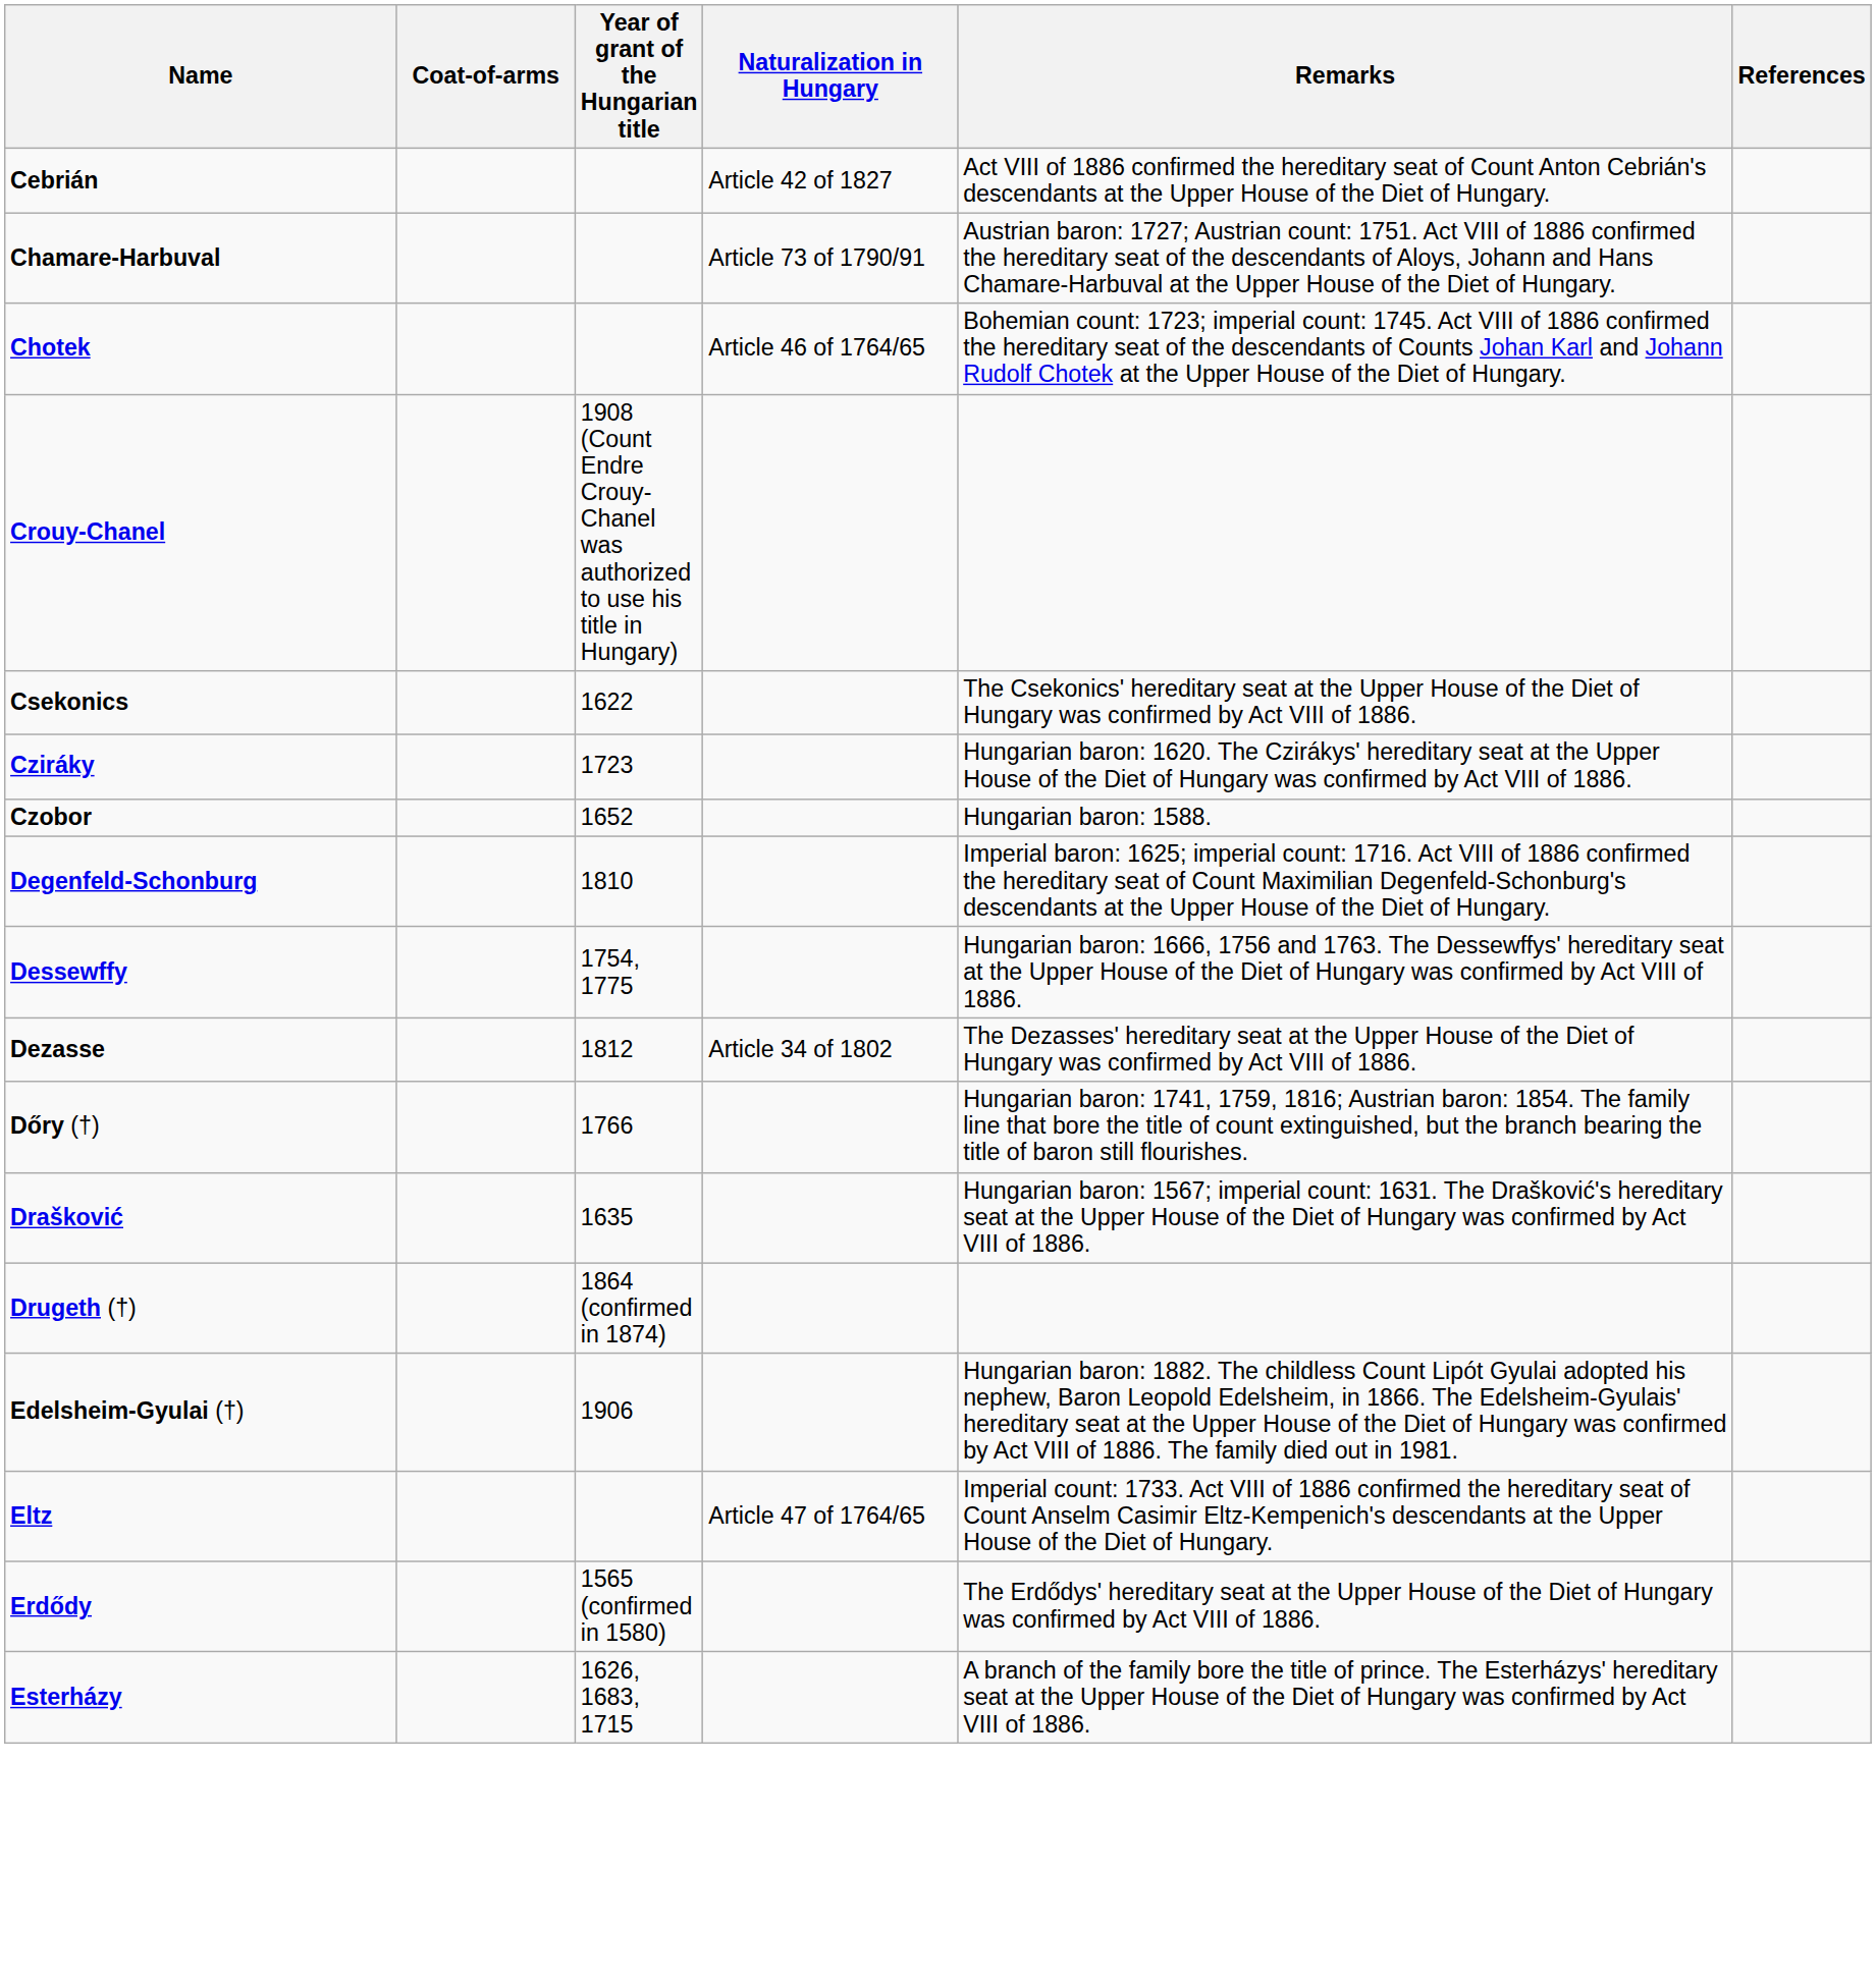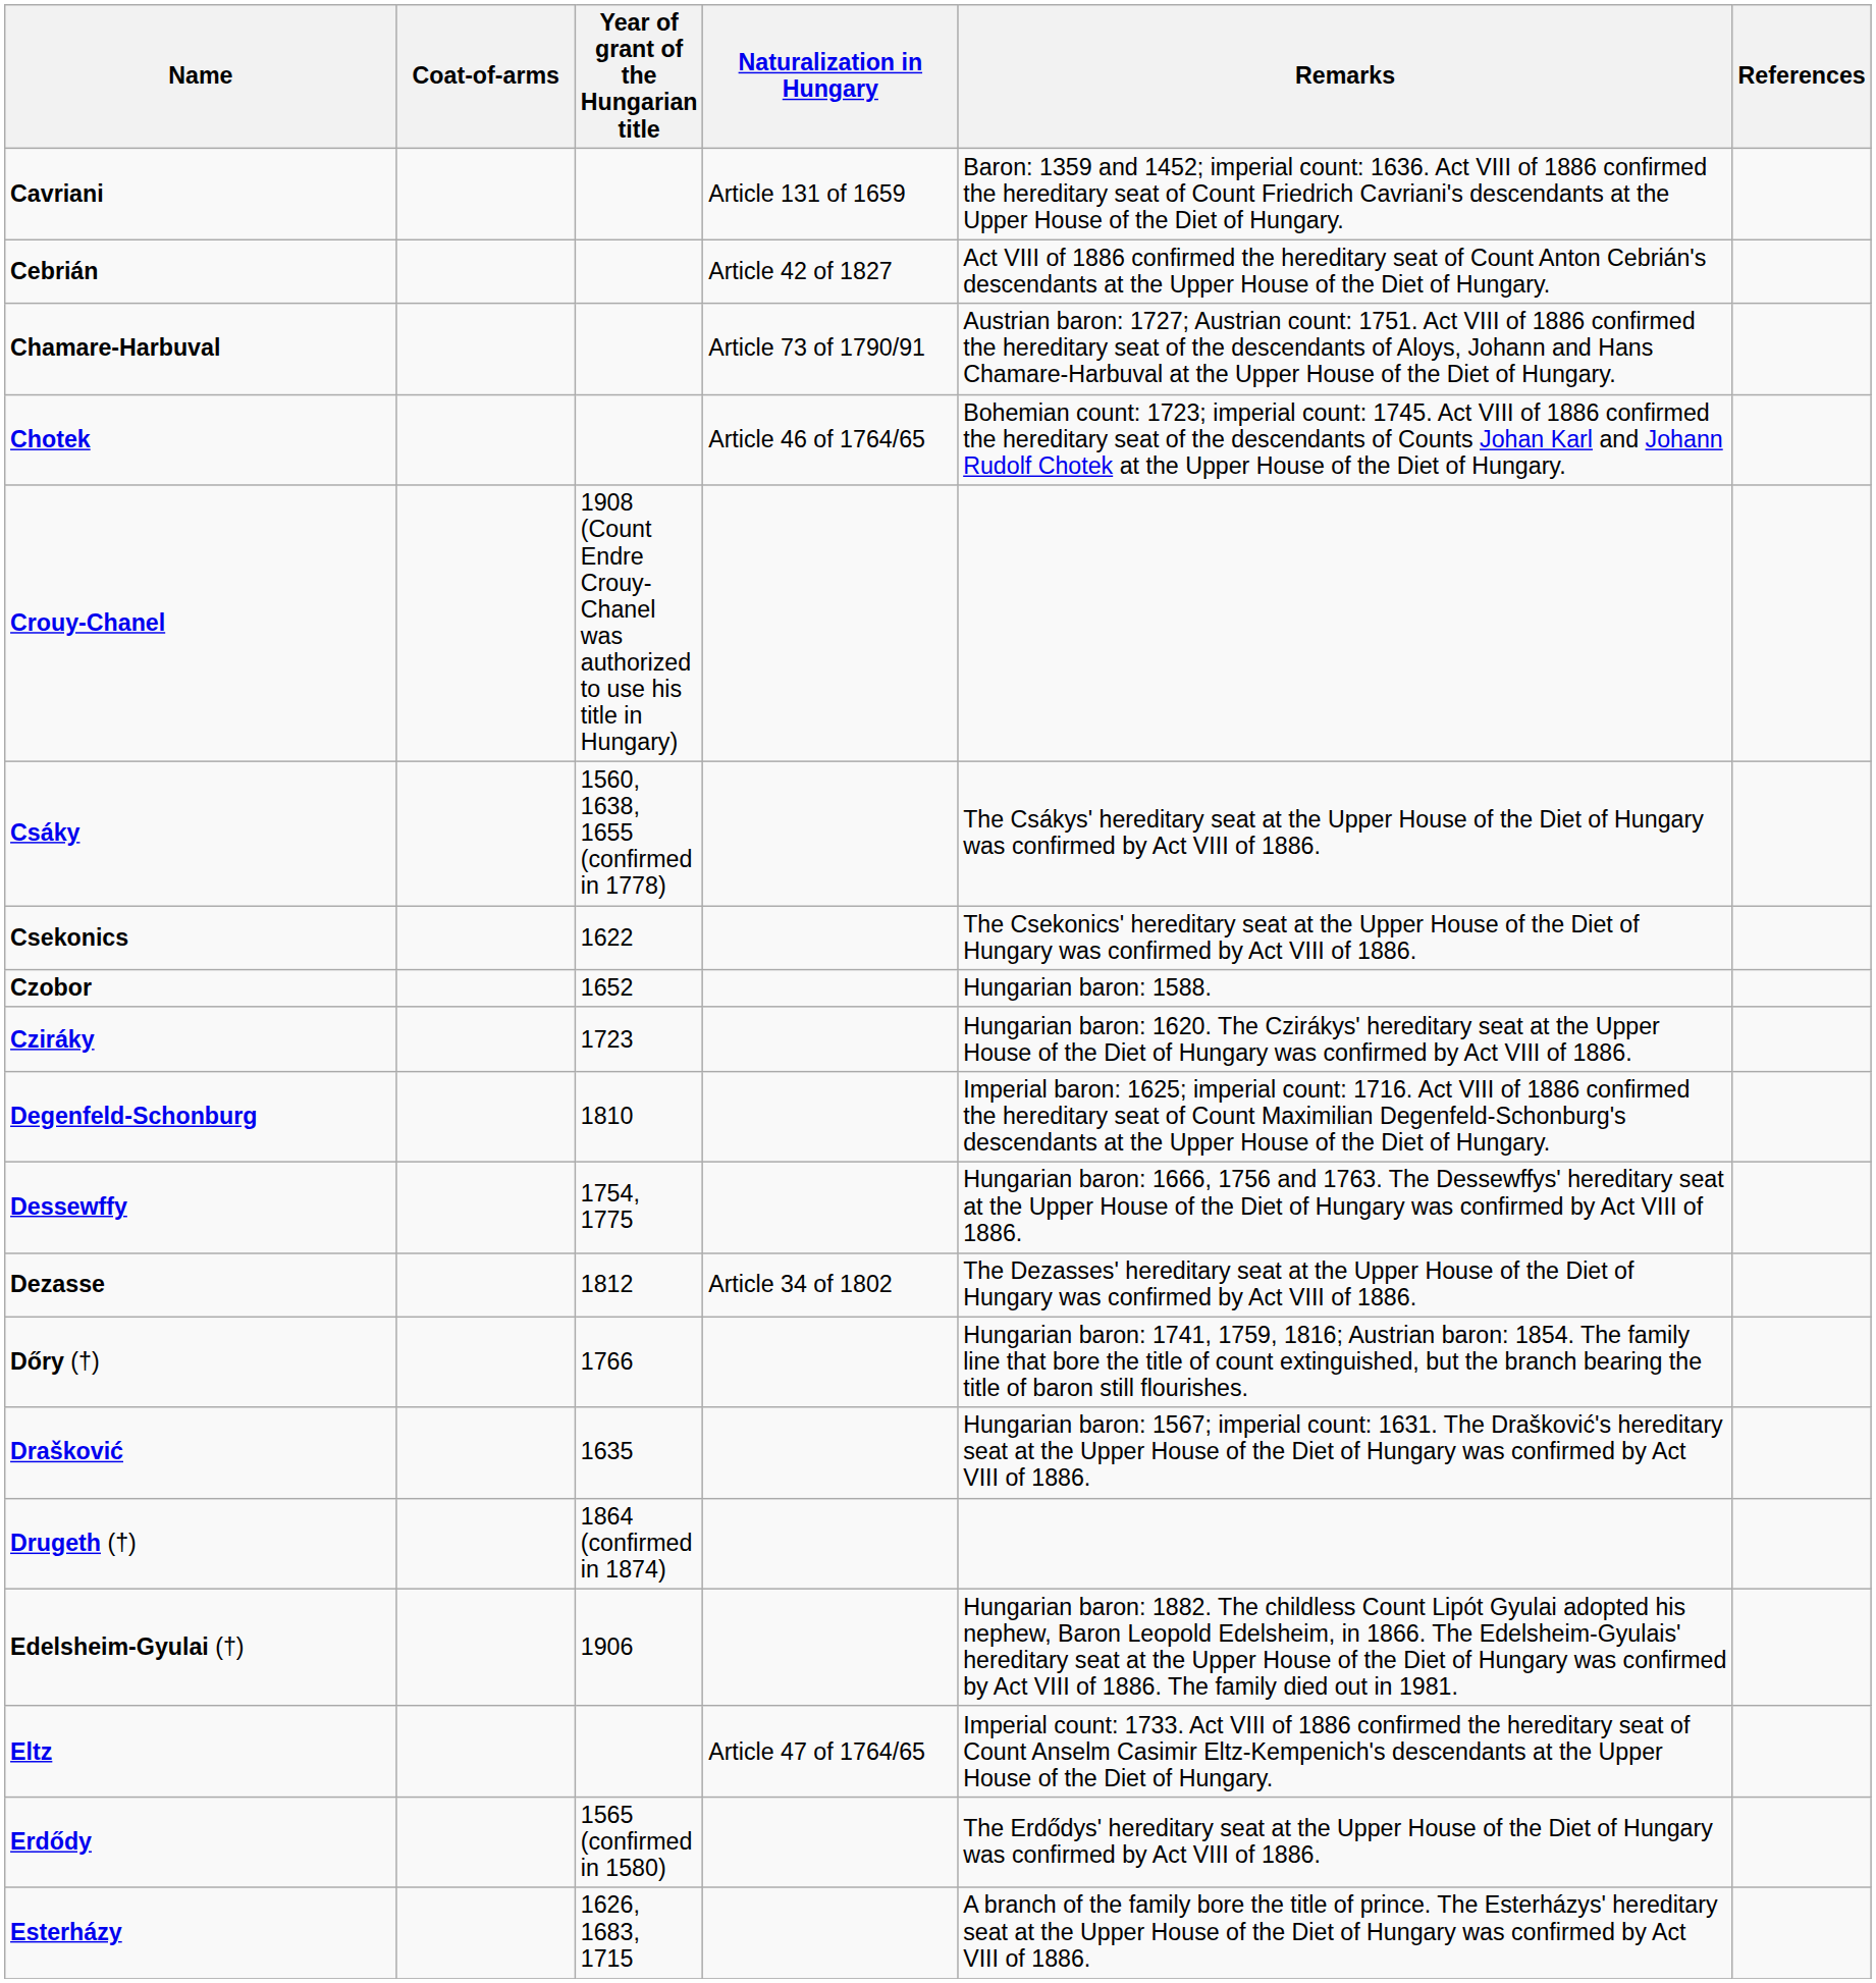 <table class="wikitable sortable" style="width: 100%">
 <tr>
 <th scope="col" width="22%">Name</th>
 <th scope="col" class="unsortable" width="10%">Coat-of-arms</th>
 <th scope="col" width="5%">Year of grant of the Hungarian title</th>
 <th scope="col" width="14%"><a href='#'>Naturalization in Hungary</a></th>
 <th scope="col" class="unsortable" width="44%">Remarks</th>
 <th scope="col" class="unsortable" width="5%">References</th>
+</tr>
+<tr>
+<td><strong>Cavriani</strong></td>
+<td></td>
+<td></td>
+<td>Article 131 of 1659</td>
+<td>Baron: 1359 and 1452; imperial count: 1636. Act VIII of 1886 confirmed the hereditary seat of Count Friedrich Cavriani's descendants at the Upper House of the Diet of Hungary.</td>
+<td></td>
 </tr>
 <tr>
 <td><strong>Cebrián</strong></td>
 <td></td>
 <td></td>
 <td>Article 42 of 1827</td>
 <td>Act VIII of 1886 confirmed the hereditary seat of Count Anton Cebrián's descendants at the Upper House of the Diet of Hungary.</td>
 <td></td>
 </tr>
 <tr>
 <td><strong>Chamare-Harbuval</strong></td>
 <td></td>
 <td></td>
 <td>Article 73 of 1790/91</td>
 <td>Austrian baron: 1727; Austrian count: 1751. Act VIII of 1886 confirmed the hereditary seat of the descendants of Aloys, Johann and Hans Chamare-Harbuval at the Upper House of the Diet of Hungary.</td>
 <td></td>
 </tr>
 <tr>
 <td><strong><a href='#'>Chotek</a></strong></td>
 <td></td>
 <td></td>
 <td>Article 46 of 1764/65</td>
 <td>Bohemian count: 1723; imperial count: 1745. Act VIII of 1886 confirmed the hereditary seat of the descendants of Counts <a href='#'>Johan Karl</a> and <a href='#'>Johann Rudolf Chotek</a> at the Upper House of the Diet of Hungary.</td>
 <td></td>
 </tr>
 <tr>
 <td><strong><a href='#'>Crouy-Chanel</a></strong></td>
 <td></td>
 <td>1908 (Count Endre Crouy-Chanel was authorized to use his title in Hungary)</td>
 <td></td>
 <td></td>
 <td></td>
 </tr>
 <tr>
+<td><strong><a href='#'>Csáky</a></strong></td>
+<td></td>
+<td>1560, 1638, 1655 (confirmed in 1778)</td>
+<td></td>
+<td>The Csákys' hereditary seat at the Upper House of the Diet of Hungary was confirmed by Act VIII of 1886.</td>
+<td></td>
+</tr>
+<tr>
 <td><strong>Csekonics</strong></td>
 <td></td>
 <td>1622</td>
 <td></td>
 <td>The Csekonics' hereditary seat at the Upper House of the Diet of Hungary was confirmed by Act VIII of 1886.</td>
 <td></td>
 </tr>
 <tr>
+<td><strong>Czobor</strong></td>
+<td></td>
+<td>1652</td>
+<td></td>
+<td>Hungarian baron: 1588.</td>
+<td></td>
+</tr>
+<tr>
 <td><strong><a href='#'>Cziráky</a></strong></td>
 <td></td>
 <td>1723</td>
 <td></td>
 <td>Hungarian baron: 1620. The Czirákys' hereditary seat at the Upper House of the Diet of Hungary was confirmed by Act VIII of 1886.</td>
-<td></td>
-</tr>
-<tr>
-<td><strong>Czobor</strong></td>
-<td></td>
-<td>1652</td>
-<td></td>
-<td>Hungarian baron: 1588.</td>
 <td></td>
 </tr>
 <tr>
 <td><strong><a href='#'>Degenfeld-Schonburg</a></strong></td>
 <td></td>
 <td>1810</td>
 <td></td>
 <td>Imperial baron: 1625; imperial count: 1716. Act VIII of 1886 confirmed the hereditary seat of Count Maximilian Degenfeld-Schonburg's descendants at the Upper House of the Diet of Hungary.</td>
 <td></td>
 </tr>
 <tr>
 <td><strong><a href='#'>Dessewffy</a></strong></td>
 <td></td>
 <td>1754, 1775</td>
 <td></td>
 <td>Hungarian baron: 1666, 1756 and 1763. The Dessewffys' hereditary seat at the Upper House of the Diet of Hungary was confirmed by Act VIII of 1886.</td>
 <td></td>
 </tr>
 <tr>
 <td><strong>Dezasse</strong></td>
 <td></td>
 <td>1812</td>
 <td>Article 34 of 1802</td>
 <td>The Dezasses' hereditary seat at the Upper House of the Diet of Hungary was confirmed by Act VIII of 1886.</td>
 <td></td>
 </tr>
 <tr>
 <td><strong>Dőry</strong> (†)</td>
 <td></td>
 <td>1766</td>
 <td></td>
 <td>Hungarian baron: 1741, 1759, 1816; Austrian baron: 1854. The family line that bore the title of count extinguished, but the branch bearing the title of baron still flourishes.</td>
 <td></td>
 </tr>
 <tr>
 <td><strong><a href='#'>Drašković</a></strong></td>
 <td></td>
 <td>1635</td>
 <td></td>
 <td>Hungarian baron: 1567; imperial count: 1631. The Drašković's hereditary seat at the Upper House of the Diet of Hungary was confirmed by Act VIII of 1886.</td>
 <td></td>
 </tr>
 <tr>
 <td><strong><a href='#'>Drugeth</a></strong> (†)</td>
 <td></td>
 <td>1864 (confirmed in 1874)</td>
 <td></td>
 <td></td>
 <td></td>
 </tr>
 <tr>
 <td><strong>Edelsheim-Gyulai</strong> (†)</td>
 <td></td>
 <td>1906</td>
 <td></td>
 <td>Hungarian baron: 1882. The childless Count Lipót Gyulai adopted his nephew, Baron Leopold Edelsheim, in 1866. The Edelsheim-Gyulais' hereditary seat at the Upper House of the Diet of Hungary was confirmed by Act VIII of 1886. The family died out in 1981.</td>
 <td></td>
 </tr>
 <tr>
 <td><strong><a href='#'>Eltz</a></strong></td>
 <td></td>
 <td></td>
 <td>Article 47 of 1764/65</td>
 <td>Imperial count: 1733. Act VIII of 1886 confirmed the hereditary seat of Count Anselm Casimir Eltz-Kempenich's descendants at the Upper House of the Diet of Hungary.</td>
 <td></td>
 </tr>
 <tr>
 <td><strong><a href='#'>Erdődy</a></strong></td>
 <td></td>
 <td>1565 (confirmed in 1580)</td>
 <td></td>
 <td>The Erdődys' hereditary seat at the Upper House of the Diet of Hungary was confirmed by Act VIII of 1886.</td>
 <td></td>
 </tr>
 <tr>
 <td><strong><a href='#'>Esterházy</a></strong></td>
 <td></td>
 <td>1626, 1683, 1715</td>
 <td></td>
 <td>A branch of the family bore the title of prince. The Esterházys' hereditary seat at the Upper House of the Diet of Hungary was confirmed by Act VIII of 1886.</td>
 <td></td>
 </tr>
 </table>
